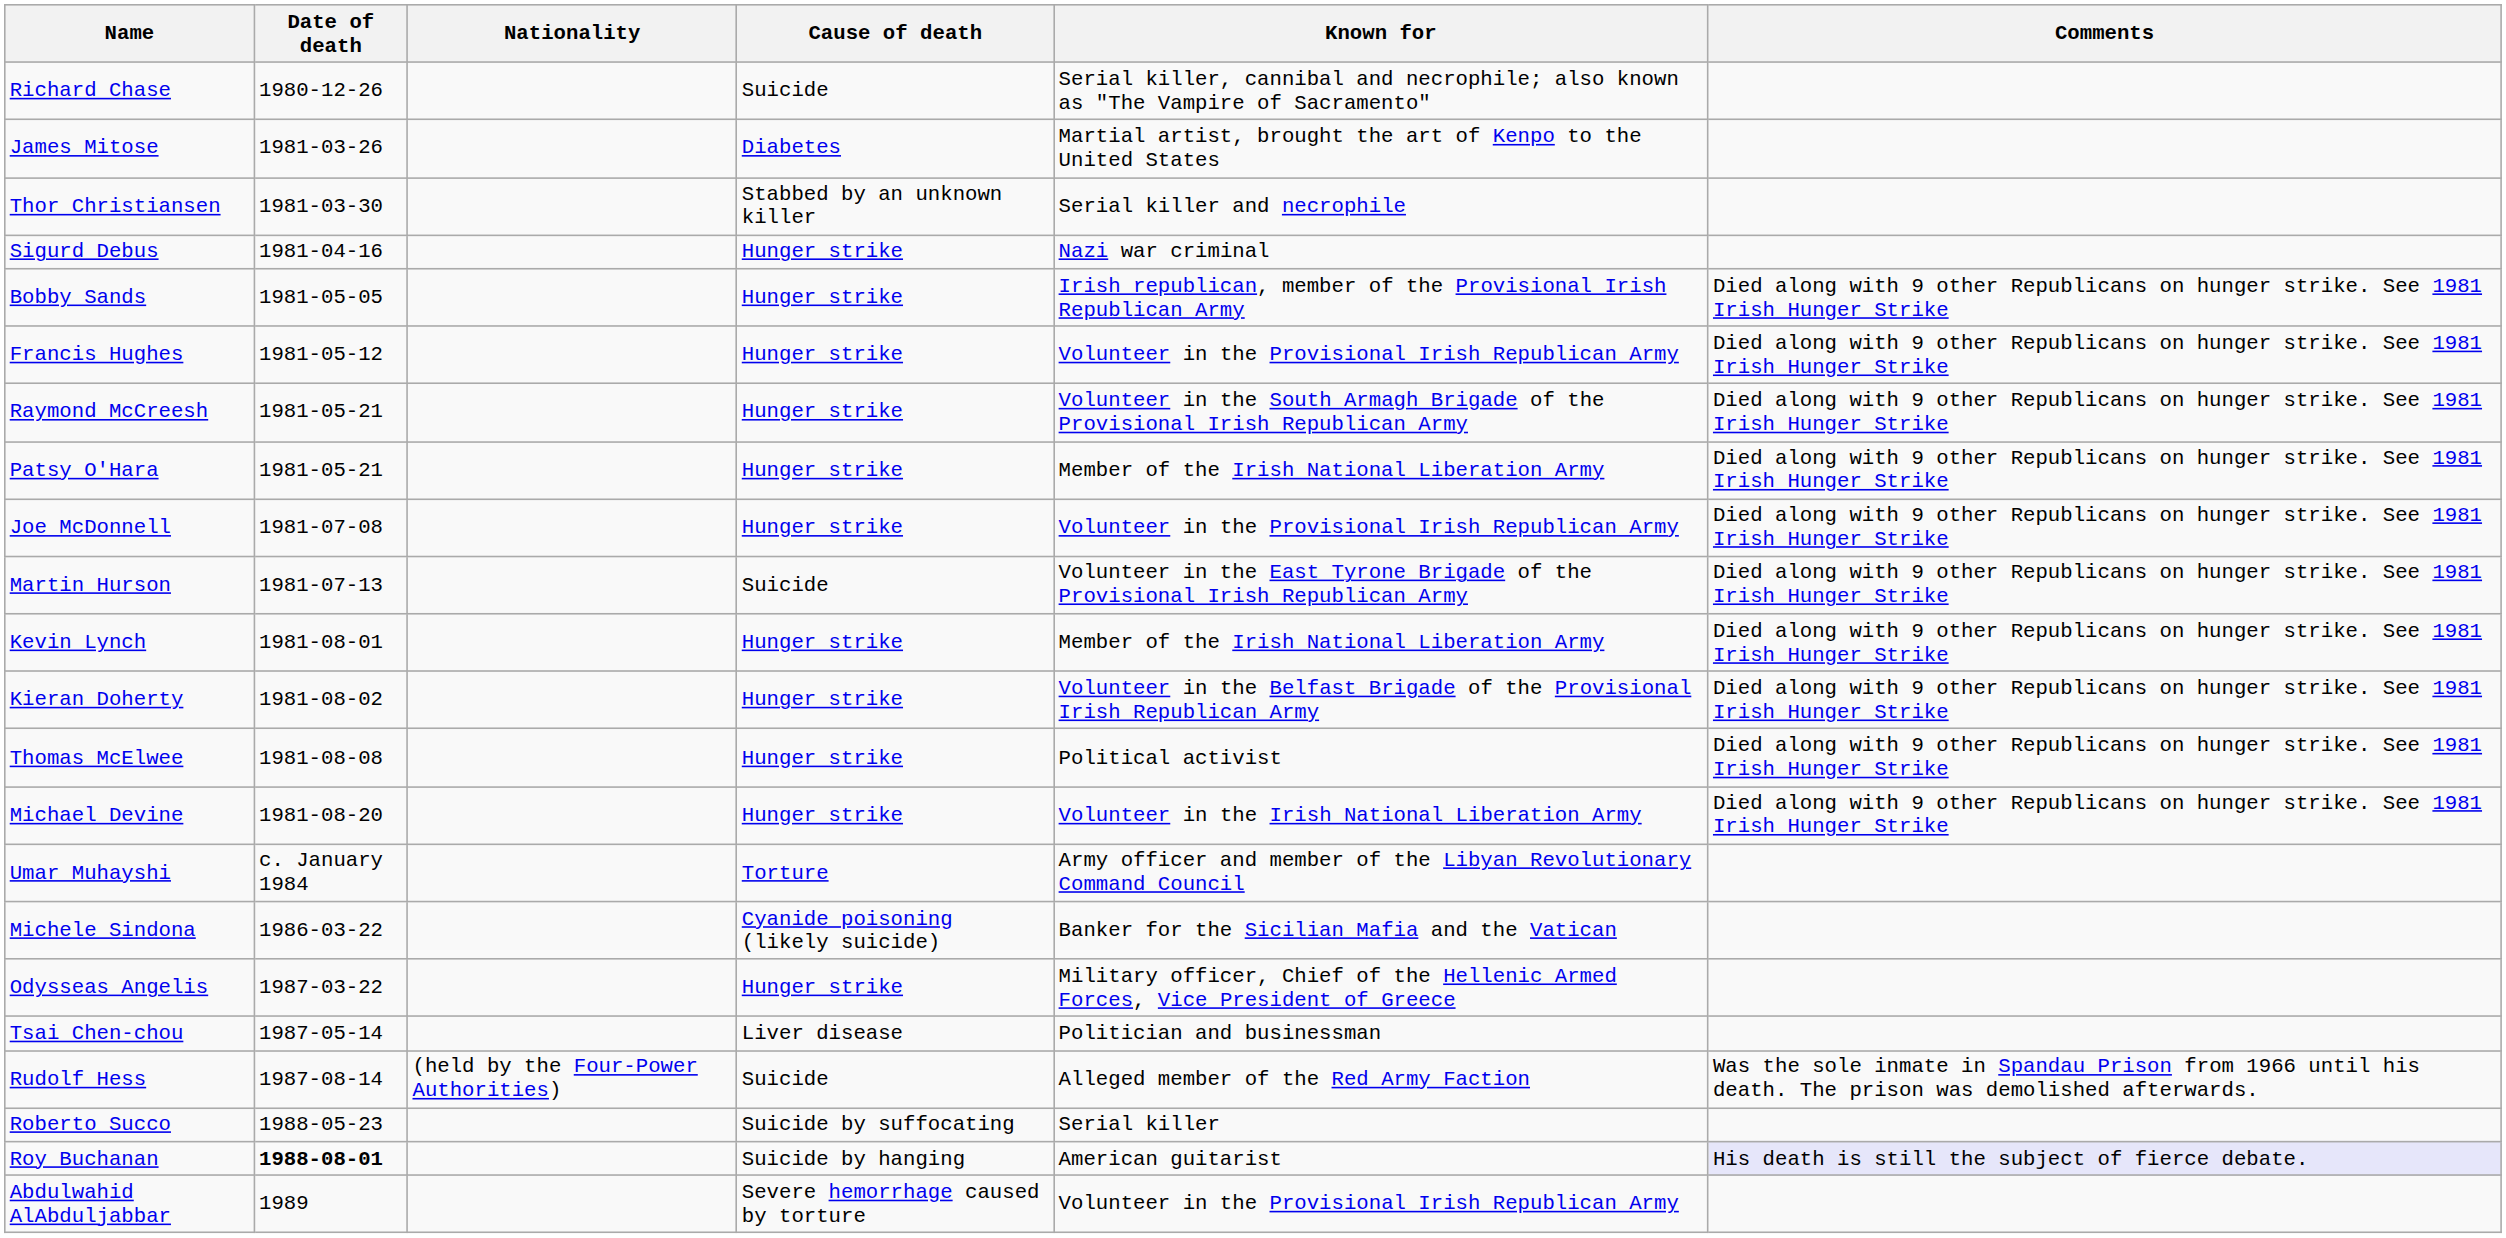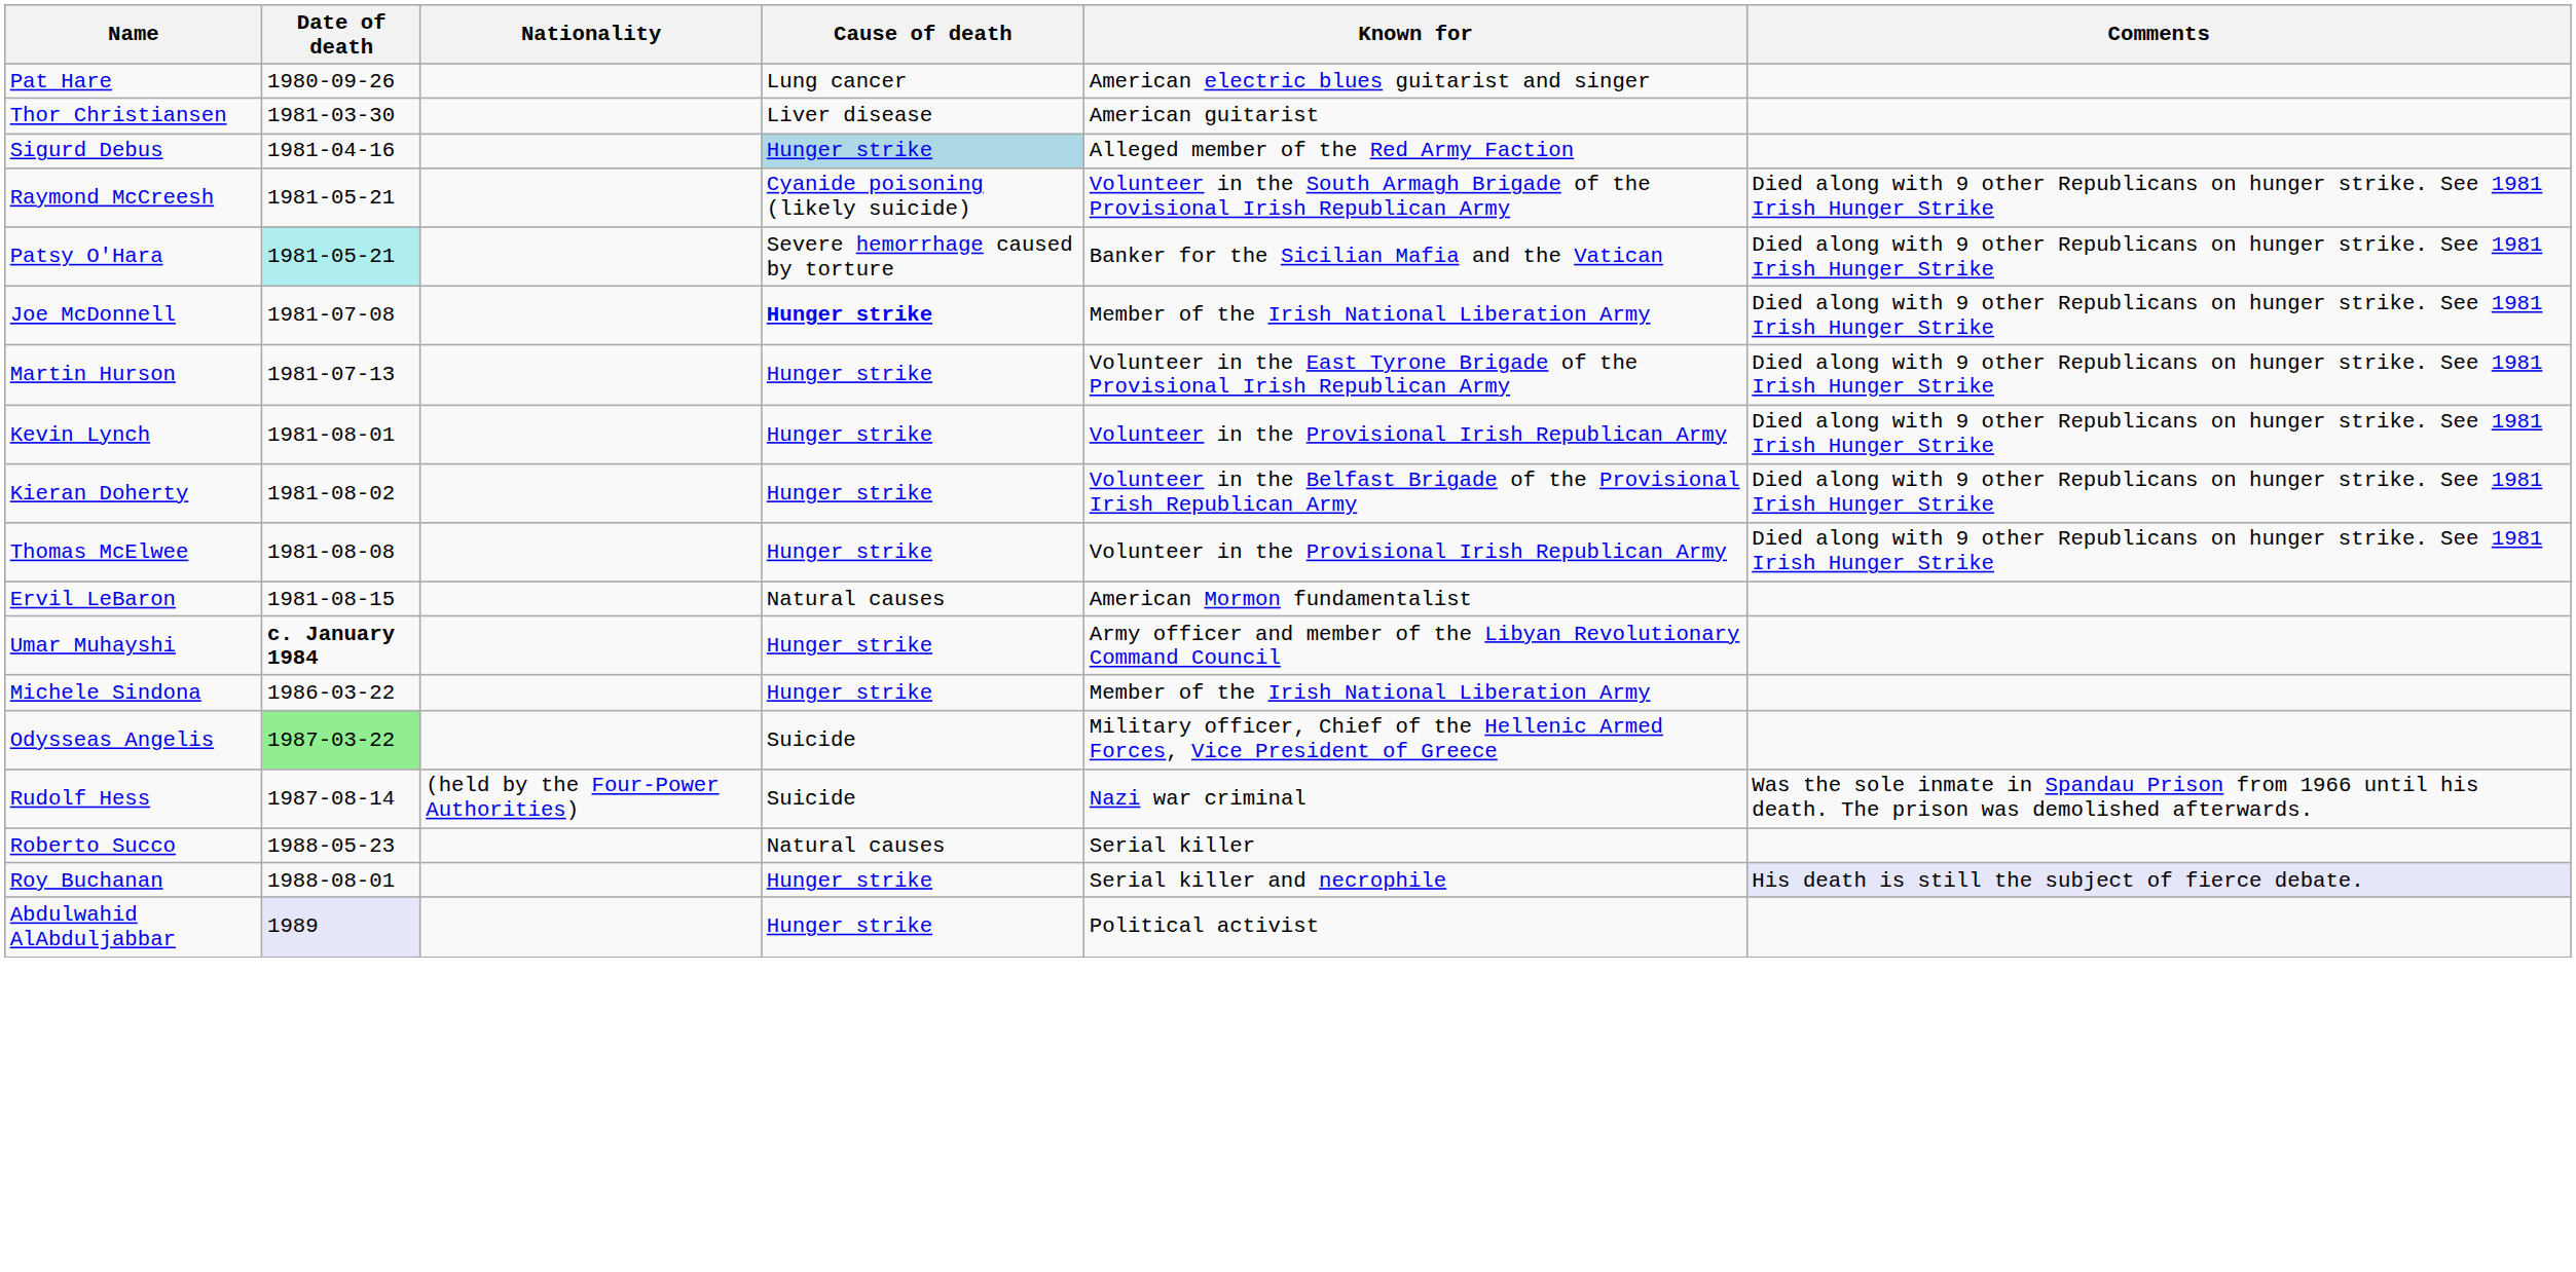 <table class="wikitable sortable">
 <tr>
 <th>Name</th>
 <th>Date of death</th>
 <th>Nationality</th>
 <th>Cause of death</th>
 <th>Known for</th>
 <th>Comments</th>
 </tr>
 <tr>
-<td><a href='#'>Richard Chase</a></td>
-<td>1980-12-26</td>
+<td><a href='#'>Pat Hare</a></td>
+<td>1980-09-26</td>
 <td></td>
-<td>Suicide</td>
-<td>Serial killer, cannibal and necrophile; also known as "The Vampire of Sacramento"</td>
-<td></td>
-</tr>
-<tr>
-<td><a href='#'>James Mitose</a></td>
-<td>1981-03-26</td>
-<td></td>
-<td><a href='#'>Diabetes</a></td>
-<td>Martial artist, brought the art of <a href='#'>Kenpo</a> to the United States</td>
+<td>Lung cancer</td>
+<td>American <a href='#'>electric blues</a> guitarist and singer</td>
 <td></td>
 </tr>
 <tr>
 <td><a href='#'>Thor Christiansen</a></td>
 <td>1981-03-30</td>
 <td></td>
-<td>Stabbed by an unknown killer</td>
-<td>Serial killer and <a href='#'>necrophile</a></td>
+<td>Liver disease</td>
+<td>American guitarist</td>
 <td></td>
 </tr>
 <tr>
 <td><a href='#'>Sigurd Debus</a></td>
 <td>1981-04-16</td>
 <td></td>
-<td><a href='#'>Hunger strike</a></td>
-<td><a href='#'>Nazi</a> war criminal</td>
+<td style="background: lightblue;"><a href='#'>Hunger strike</a></td>
+<td>Alleged member of the <a href='#'>Red Army Faction</a></td>
 <td></td>
-</tr>
-<tr>
-<td><a href='#'>Bobby Sands</a></td>
-<td>1981-05-05</td>
-<td></td>
-<td><a href='#'>Hunger strike</a></td>
-<td><a href='#'>Irish republican</a>, member of the <a href='#'>Provisional Irish Republican Army</a></td>
-<td>Died along with 9 other Republicans on hunger strike. See <a href='#'>1981 Irish Hunger Strike</a></td>
-</tr>
-<tr>
-<td><a href='#'>Francis Hughes</a></td>
-<td>1981-05-12</td>
-<td></td>
-<td><a href='#'>Hunger strike</a></td>
-<td><a href='#'>Volunteer</a> in the <a href='#'>Provisional Irish Republican Army</a></td>
-<td>Died along with 9 other Republicans on hunger strike. See <a href='#'>1981 Irish Hunger Strike</a></td>
 </tr>
 <tr>
 <td><a href='#'>Raymond McCreesh</a></td>
 <td>1981-05-21</td>
 <td></td>
-<td><a href='#'>Hunger strike</a></td>
+<td><a href='#'>Cyanide poisoning</a> (likely suicide)</td>
 <td><a href='#'>Volunteer</a> in the <a href='#'>South Armagh Brigade</a> of the <a href='#'>Provisional Irish Republican Army</a></td>
 <td>Died along with 9 other Republicans on hunger strike. See <a href='#'>1981 Irish Hunger Strike</a></td>
 </tr>
 <tr>
 <td><a href='#'>Patsy O'Hara</a></td>
-<td>1981-05-21</td>
+<td style="background: paleturquoise;">1981-05-21</td>
 <td></td>
-<td><a href='#'>Hunger strike</a></td>
-<td>Member of the <a href='#'>Irish National Liberation Army</a></td>
+<td>Severe <a href='#'>hemorrhage</a> caused by torture</td>
+<td>Banker for the <a href='#'>Sicilian Mafia</a> and the <a href='#'>Vatican</a></td>
 <td>Died along with 9 other Republicans on hunger strike. See <a href='#'>1981 Irish Hunger Strike</a></td>
 </tr>
 <tr>
 <td><a href='#'>Joe McDonnell</a></td>
 <td>1981-07-08</td>
 <td></td>
-<td><a href='#'>Hunger strike</a></td>
-<td><a href='#'>Volunteer</a> in the <a href='#'>Provisional Irish Republican Army</a></td>
+<td><strong><a href='#'>Hunger strike</a></strong></td>
+<td>Member of the <a href='#'>Irish National Liberation Army</a></td>
 <td>Died along with 9 other Republicans on hunger strike. See <a href='#'>1981 Irish Hunger Strike</a></td>
 </tr>
 <tr>
 <td><a href='#'>Martin Hurson</a></td>
 <td>1981-07-13</td>
 <td></td>
-<td>Suicide</td>
+<td><a href='#'>Hunger strike</a></td>
 <td>Volunteer in the <a href='#'>East Tyrone Brigade</a> of the <a href='#'>Provisional Irish Republican Army</a></td>
 <td>Died along with 9 other Republicans on hunger strike. See <a href='#'>1981 Irish Hunger Strike</a></td>
 </tr>
 <tr>
 <td><a href='#'>Kevin Lynch</a></td>
 <td>1981-08-01</td>
 <td></td>
 <td><a href='#'>Hunger strike</a></td>
-<td>Member of the <a href='#'>Irish National Liberation Army</a></td>
+<td><a href='#'>Volunteer</a> in the <a href='#'>Provisional Irish Republican Army</a></td>
 <td>Died along with 9 other Republicans on hunger strike. See <a href='#'>1981 Irish Hunger Strike</a></td>
 </tr>
 <tr>
 <td><a href='#'>Kieran Doherty</a></td>
 <td>1981-08-02</td>
 <td></td>
 <td><a href='#'>Hunger strike</a></td>
 <td><a href='#'>Volunteer</a> in the <a href='#'>Belfast Brigade</a> of the <a href='#'>Provisional Irish Republican Army</a></td>
 <td>Died along with 9 other Republicans on hunger strike. See <a href='#'>1981 Irish Hunger Strike</a></td>
 </tr>
 <tr>
 <td><a href='#'>Thomas McElwee</a></td>
 <td>1981-08-08</td>
 <td></td>
 <td><a href='#'>Hunger strike</a></td>
-<td>Political activist</td>
+<td>Volunteer in the <a href='#'>Provisional Irish Republican Army</a></td>
 <td>Died along with 9 other Republicans on hunger strike. See <a href='#'>1981 Irish Hunger Strike</a></td>
 </tr>
 <tr>
-<td><a href='#'>Michael Devine</a></td>
-<td>1981-08-20</td>
+<td><a href='#'>Ervil LeBaron</a></td>
+<td>1981-08-15</td>
 <td></td>
-<td><a href='#'>Hunger strike</a></td>
-<td><a href='#'>Volunteer</a> in the <a href='#'>Irish National Liberation Army</a></td>
-<td>Died along with 9 other Republicans on hunger strike. See <a href='#'>1981 Irish Hunger Strike</a></td>
+<td>Natural causes</td>
+<td>American <a href='#'>Mormon</a> fundamentalist</td>
+<td></td>
 </tr>
 <tr>
 <td><a href='#'>Umar Muhayshi</a></td>
-<td>c. January 1984</td>
+<td><strong>c. January 1984</strong></td>
 <td></td>
-<td><a href='#'>Torture</a></td>
+<td><a href='#'>Hunger strike</a></td>
 <td>Army officer and member of the <a href='#'>Libyan Revolutionary Command Council</a></td>
 <td></td>
 </tr>
 <tr>
 <td><a href='#'>Michele Sindona</a></td>
 <td>1986-03-22</td>
 <td></td>
-<td><a href='#'>Cyanide poisoning</a> (likely suicide)</td>
-<td>Banker for the <a href='#'>Sicilian Mafia</a> and the <a href='#'>Vatican</a></td>
+<td><a href='#'>Hunger strike</a></td>
+<td>Member of the <a href='#'>Irish National Liberation Army</a></td>
 <td></td>
 </tr>
 <tr>
 <td><a href='#'>Odysseas Angelis</a></td>
-<td>1987-03-22</td>
+<td style="background: lightgreen;">1987-03-22</td>
 <td></td>
-<td><a href='#'>Hunger strike</a></td>
+<td>Suicide</td>
 <td>Military officer, Chief of the <a href='#'>Hellenic Armed Forces</a>, <a href='#'>Vice President of Greece</a></td>
-<td></td>
-</tr>
-<tr>
-<td><a href='#'>Tsai Chen-chou</a></td>
-<td>1987-05-14</td>
-<td></td>
-<td>Liver disease</td>
-<td>Politician and businessman</td>
 <td></td>
 </tr>
 <tr>
 <td><a href='#'>Rudolf Hess</a></td>
 <td>1987-08-14</td>
 <td> (held by the <a href='#'>Four-Power Authorities</a>)</td>
 <td>Suicide</td>
-<td>Alleged member of the <a href='#'>Red Army Faction</a></td>
+<td><a href='#'>Nazi</a> war criminal</td>
 <td>Was the sole inmate in <a href='#'>Spandau Prison</a> from 1966 until his death. The prison was demolished afterwards.</td>
 </tr>
 <tr>
 <td><a href='#'>Roberto Succo</a></td>
 <td>1988-05-23</td>
 <td></td>
-<td>Suicide by suffocating</td>
+<td>Natural causes</td>
 <td>Serial killer</td>
 <td></td>
 </tr>
 <tr>
 <td><a href='#'>Roy Buchanan</a></td>
-<td><strong>1988-08-01</strong></td>
+<td>1988-08-01</td>
 <td></td>
-<td>Suicide by hanging</td>
-<td>American guitarist</td>
+<td><a href='#'>Hunger strike</a></td>
+<td>Serial killer and <a href='#'>necrophile</a></td>
 <td style="background: lavender;">His death is still the subject of fierce debate.</td>
 </tr>
 <tr>
 <td><a href='#'>Abdulwahid AlAbduljabbar</a></td>
-<td>1989</td>
+<td style="background: lavender;">1989</td>
 <td></td>
-<td>Severe <a href='#'>hemorrhage</a> caused by torture</td>
-<td>Volunteer in the <a href='#'>Provisional Irish Republican Army</a></td>
+<td><a href='#'>Hunger strike</a></td>
+<td>Political activist</td>
 <td></td>
 </tr>
 </table>
